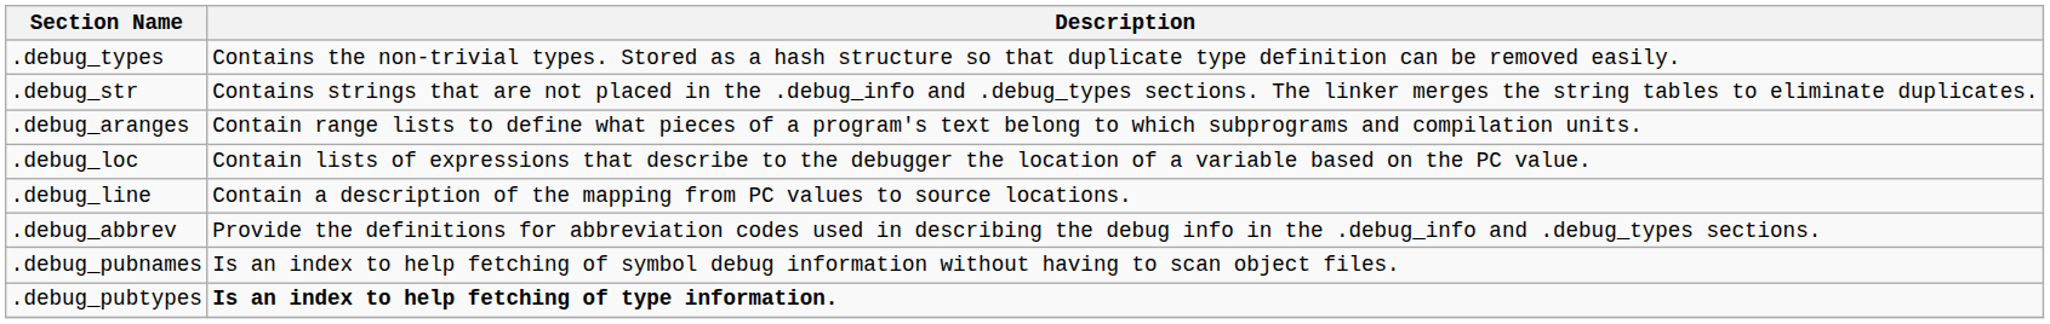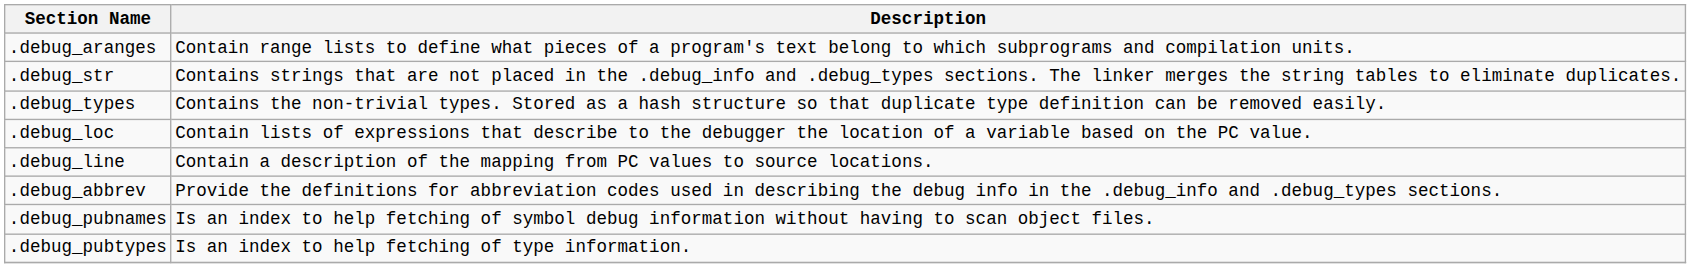 <table class="wikitable">
 <tr>
 <th>Section Name</th>
 <th>Description</th>
 </tr>
 <tr>
-<td>.debug_types</td>
-<td>Contains the non-trivial types. Stored as a hash structure so that duplicate type definition can be removed easily.</td>
+<td>.debug_aranges</td>
+<td>Contain range lists to define what pieces of a program's text belong to which subprograms and compilation units.</td>
 </tr>
 <tr>
 <td>.debug_str</td>
 <td>Contains strings that are not placed in the .debug_info and .debug_types sections. The linker merges the string tables to eliminate duplicates.</td>
 </tr>
 <tr>
-<td>.debug_aranges</td>
-<td>Contain range lists to define what pieces of a program's text belong to which subprograms and compilation units.</td>
+<td>.debug_types</td>
+<td>Contains the non-trivial types. Stored as a hash structure so that duplicate type definition can be removed easily.</td>
 </tr>
 <tr>
 <td>.debug_loc</td>
 <td>Contain lists of expressions that describe to the debugger the location of a variable based on the PC value.</td>
 </tr>
 <tr>
 <td>.debug_line</td>
 <td>Contain a description of the mapping from PC values to source locations.</td>
 </tr>
 <tr>
 <td>.debug_abbrev</td>
 <td>Provide the definitions for abbreviation codes used in describing the debug info in the .debug_info and .debug_types sections.</td>
 </tr>
 <tr>
 <td>.debug_pubnames</td>
 <td>Is an index to help fetching of symbol debug information without having to scan object files.</td>
 </tr>
 <tr>
 <td>.debug_pubtypes</td>
-<td><strong>Is an index to help fetching of type information.</strong></td>
+<td>Is an index to help fetching of type information.</td>
 </tr>
 <tr>
 </tr>
 </table>
